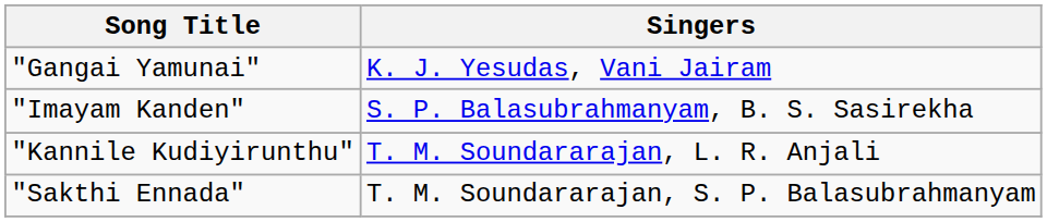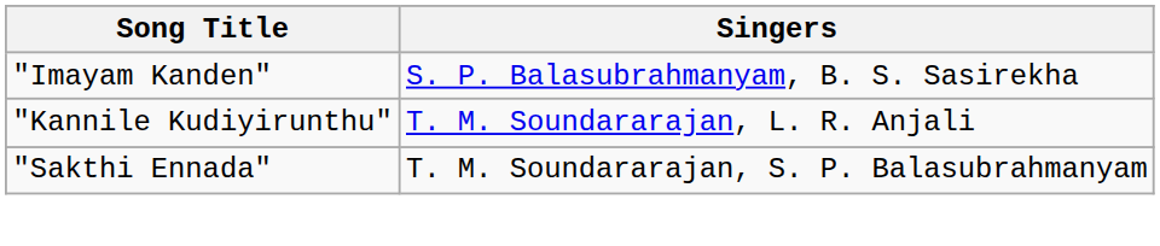 <table class="wikitable">
 <tr>
 <th>Song Title</th>
 <th>Singers</th>
-</tr>
-<tr>
-<td>"Gangai Yamunai"</td>
-<td><a href='#'>K. J. Yesudas</a>, <a href='#'>Vani Jairam</a></td>
 </tr>
 <tr>
 <td>"Imayam Kanden"</td>
 <td><a href='#'>S. P. Balasubrahmanyam</a>, B. S. Sasirekha</td>
 </tr>
 <tr>
 <td>"Kannile Kudiyirunthu"</td>
 <td><a href='#'>T. M. Soundararajan</a>, L. R. Anjali</td>
 </tr>
 <tr>
 <td>"Sakthi Ennada"</td>
 <td>T. M. Soundararajan, S. P. Balasubrahmanyam</td>
 </tr>
 </table>
